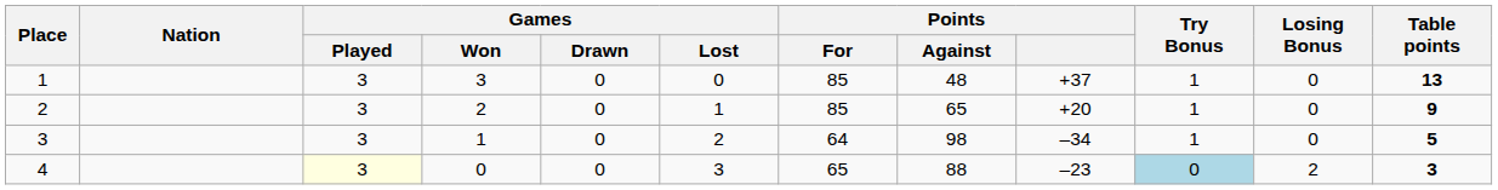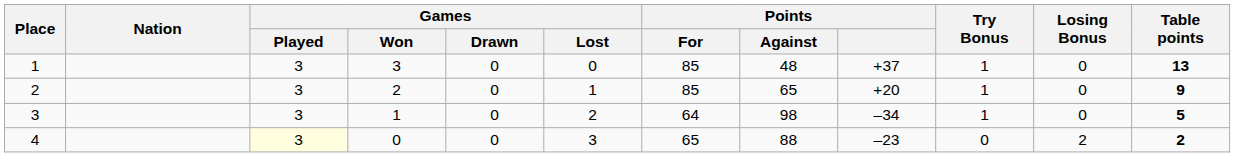 <table class="wikitable" style="width:100%;">
 <tr>
 <th rowspan="2" style="width:5%;">Place</th>
 <th rowspan="2" style="width:15%;">Nation</th>
 <th colspan="4" style="width:32%;">Games</th>
 <th colspan="3" style="width:18%;">Points</th>
 <th rowspan="2" style="width:8%;">Try<br>Bonus</th>
 <th rowspan="2" style="width:8%;">Losing<br>Bonus</th>
 <th rowspan="2" style="width:10%;">Table<br>points</th>
 </tr>
 <tr>
 <th style="width:8%;">Played</th>
 <th style="width:8%;">Won</th>
 <th style="width:8%;">Drawn</th>
 <th style="width:8%;">Lost</th>
 <th style="width:8%;">For</th>
 <th style="width:8%;">Against</th>
 <th style="width:8%;"></th>
 </tr>
 <tr align=center>
 <td>1</td>
 <td align=left></td>
 <td>3</td>
 <td>3</td>
 <td>0</td>
 <td>0</td>
 <td>85</td>
 <td>48</td>
 <td>+37</td>
 <td>1</td>
 <td>0</td>
 <td><strong>13</strong></td>
 </tr>
 <tr align=center>
 <td>2</td>
 <td align=left></td>
 <td>3</td>
 <td>2</td>
 <td>0</td>
 <td>1</td>
 <td>85</td>
 <td>65</td>
 <td>+20</td>
 <td>1</td>
 <td>0</td>
 <td><strong>9</strong></td>
 </tr>
 <tr align=center>
 <td>3</td>
 <td align=left></td>
 <td>3</td>
 <td>1</td>
 <td>0</td>
 <td>2</td>
 <td>64</td>
 <td>98</td>
 <td>–34</td>
 <td>1</td>
 <td>0</td>
 <td><strong>5</strong></td>
 </tr>
 <tr align=center>
 <td>4</td>
 <td align=left></td>
 <td style="background: lightyellow;">3</td>
 <td>0</td>
 <td>0</td>
 <td>3</td>
 <td>65</td>
 <td>88</td>
 <td>–23</td>
-<td style="background: lightblue;">0</td>
+<td>0</td>
 <td>2</td>
-<td><strong>3</strong></td>
+<td><strong>2</strong></td>
 </tr>
 </table>
